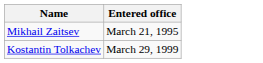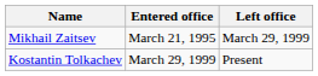 <table class="wikitable">
 <tr>
 <th>Name</th>
 <th>Entered office</th>
+<th>Left office</th>
 </tr>
 <tr>
 <td><a href='#'>Mikhail Zaitsev</a></td>
 <td>March 21, 1995</td>
+<td>March 29, 1999</td>
 </tr>
 <tr>
 <td><a href='#'>Kostantin Tolkachev</a></td>
 <td>March 29, 1999</td>
+<td>Present</td>
 </tr>
 </table>
